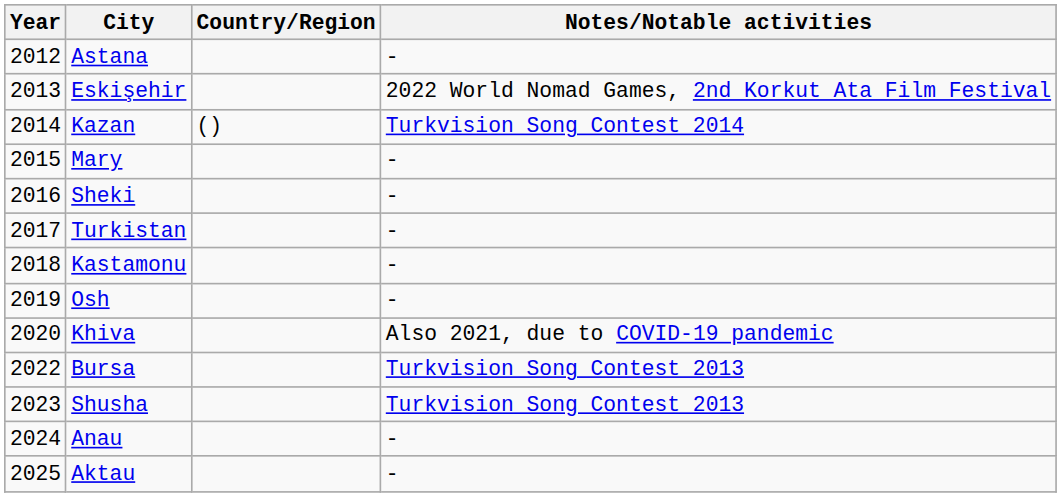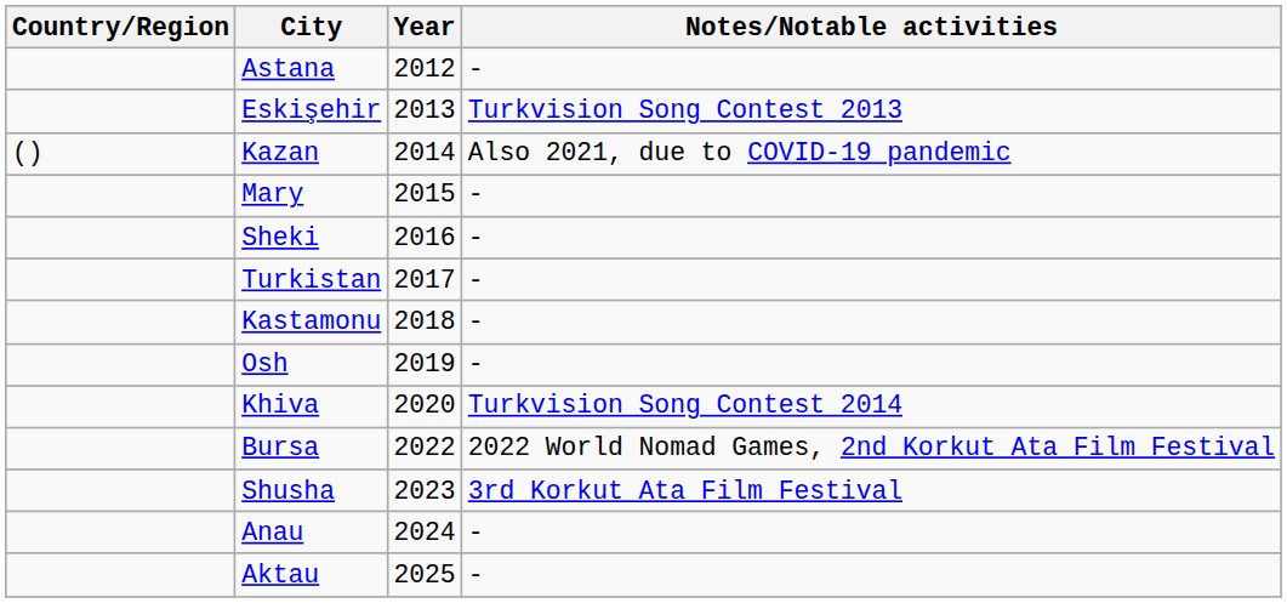 <table class="wikitable sortable">
 <tr>
+<th>Country/Region</th>
+<th>City</th>
 <th>Year</th>
-<th>City</th>
-<th>Country/Region</th>
 <th>Notes/Notable activities</th>
 </tr>
 <tr>
+<td></td>
+<td><a href='#'>Astana</a></td>
 <td>2012</td>
-<td><a href='#'>Astana</a></td>
-<td></td>
 <td>-</td>
 </tr>
 <tr>
+<td></td>
+<td><a href='#'>Eskişehir</a></td>
 <td>2013</td>
-<td><a href='#'>Eskişehir</a></td>
+<td><a href='#'>Turkvision Song Contest 2013</a></td>
+</tr>
+<tr>
+<td> ()</td>
+<td><a href='#'>Kazan</a></td>
+<td>2014</td>
+<td>Also 2021, due to <a href='#'>COVID-19 pandemic</a></td>
+</tr>
+<tr>
 <td></td>
+<td><a href='#'>Mary</a></td>
+<td>2015</td>
+<td>-</td>
+</tr>
+<tr>
+<td></td>
+<td><a href='#'>Sheki</a></td>
+<td>2016</td>
+<td>-</td>
+</tr>
+<tr>
+<td></td>
+<td><a href='#'>Turkistan</a></td>
+<td>2017</td>
+<td>-</td>
+</tr>
+<tr>
+<td></td>
+<td><a href='#'>Kastamonu</a></td>
+<td>2018</td>
+<td>-</td>
+</tr>
+<tr>
+<td></td>
+<td><a href='#'>Osh</a></td>
+<td>2019</td>
+<td>-</td>
+</tr>
+<tr>
+<td></td>
+<td><a href='#'>Khiva</a></td>
+<td>2020</td>
+<td><a href='#'>Turkvision Song Contest 2014</a></td>
+</tr>
+<tr>
+<td></td>
+<td><a href='#'>Bursa</a></td>
+<td>2022</td>
 <td>2022 World Nomad Games, <a href='#'>2nd Korkut Ata Film Festival</a></td>
 </tr>
 <tr>
-<td>2014</td>
-<td><a href='#'>Kazan</a></td>
-<td> ()</td>
-<td><a href='#'>Turkvision Song Contest 2014</a></td>
+<td></td>
+<td><a href='#'>Shusha</a></td>
+<td>2023</td>
+<td><a href='#'>3rd Korkut Ata Film Festival</a></td>
 </tr>
 <tr>
-<td>2015</td>
-<td><a href='#'>Mary</a></td>
 <td></td>
+<td><a href='#'>Anau</a></td>
+<td>2024</td>
 <td>-</td>
 </tr>
 <tr>
-<td>2016</td>
-<td><a href='#'>Sheki</a></td>
 <td></td>
-<td>-</td>
-</tr>
-<tr>
-<td>2017</td>
-<td><a href='#'>Turkistan</a></td>
-<td></td>
-<td>-</td>
-</tr>
-<tr>
-<td>2018</td>
-<td><a href='#'>Kastamonu</a></td>
-<td></td>
-<td>-</td>
-</tr>
-<tr>
-<td>2019</td>
-<td><a href='#'>Osh</a></td>
-<td></td>
-<td>-</td>
-</tr>
-<tr>
-<td>2020</td>
-<td><a href='#'>Khiva</a></td>
-<td></td>
-<td>Also 2021, due to <a href='#'>COVID-19 pandemic</a></td>
-</tr>
-<tr>
-<td>2022</td>
-<td><a href='#'>Bursa</a></td>
-<td></td>
-<td><a href='#'>Turkvision Song Contest 2013</a></td>
-</tr>
-<tr>
-<td>2023</td>
-<td><a href='#'>Shusha</a></td>
-<td></td>
-<td><a href='#'>Turkvision Song Contest 2013</a></td>
-</tr>
-<tr>
-<td>2024</td>
-<td><a href='#'>Anau</a></td>
-<td></td>
-<td>-</td>
-</tr>
-<tr>
+<td><a href='#'>Aktau</a></td>
 <td>2025</td>
-<td><a href='#'>Aktau</a></td>
-<td></td>
 <td>-</td>
 </tr>
 </table>
